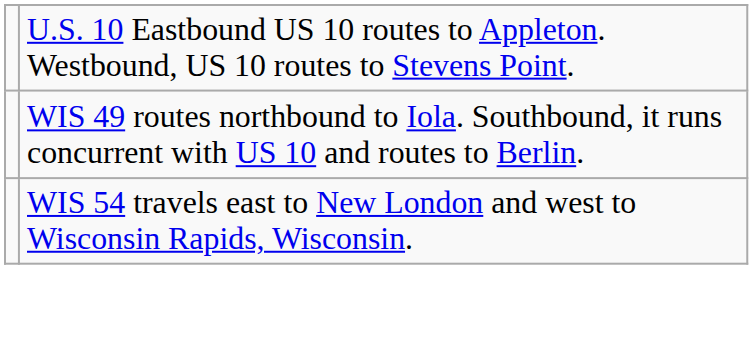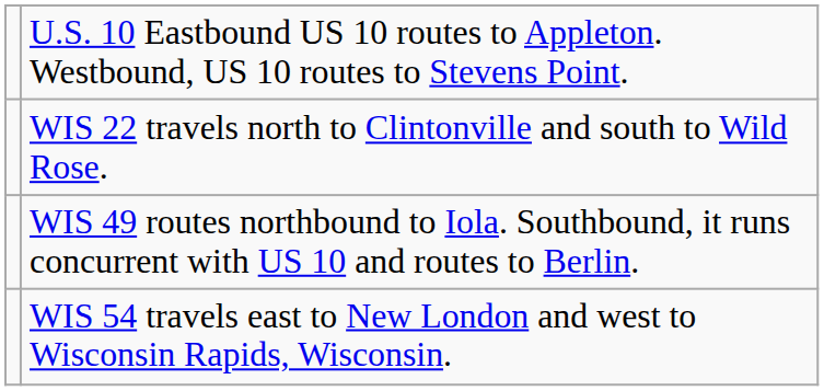 <table class="wikitable" style="width:60%">
 <tr>
 <td><div></div></td>
 <td><a href='#'>U.S. 10</a> Eastbound US 10 routes to <a href='#'>Appleton</a>. Westbound, US 10 routes to <a href='#'>Stevens Point</a>.</td>
+</tr>
+<tr>
+<td><div></div></td>
+<td><a href='#'>WIS 22</a> travels north to <a href='#'>Clintonville</a> and south to <a href='#'>Wild Rose</a>.</td>
 </tr>
 <tr>
 <td><div></div></td>
 <td><a href='#'>WIS 49</a> routes northbound to <a href='#'>Iola</a>. Southbound, it runs concurrent with <a href='#'>US 10</a> and routes to <a href='#'>Berlin</a>.</td>
 </tr>
 <tr>
 <td><div></div></td>
 <td><a href='#'>WIS 54</a> travels east to <a href='#'>New London</a> and west to <a href='#'>Wisconsin Rapids, Wisconsin</a>.</td>
 </tr>
 </table>
